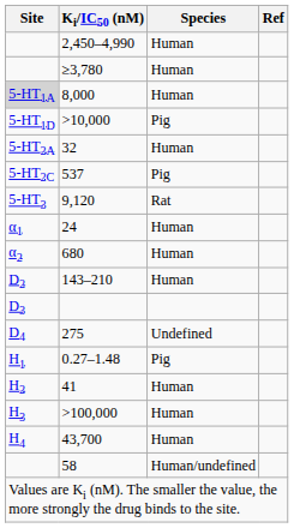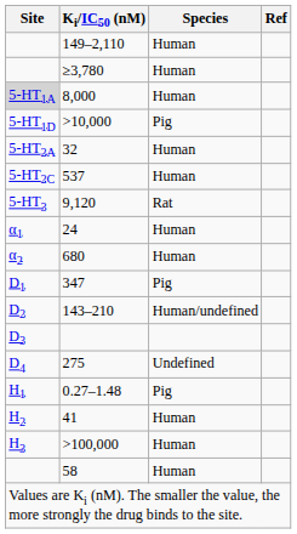 <table class="wikitable sortable floatright" style="font-size:small;">
 <tr>
 <th>Site</th>
 <th>K<sub>i</sub>/<a href='#'>IC<sub>50</sub></a> (nM)</th>
 <th>Species</th>
 <th>Ref</th>
 </tr>
 <tr>
 <td></td>
-<td>2,450–4,990</td>
+<td>149–2,110</td>
 <td>Human</td>
 <td></td>
 </tr>
 <tr>
 <td></td>
 <td>≥3,780</td>
 <td>Human</td>
 <td></td>
 </tr>
 <tr>
 <td style="background: lightgrey;"><a href='#'>5-HT<sub>1A</sub></a></td>
 <td>8,000</td>
 <td>Human</td>
 <td></td>
 </tr>
 <tr>
 <td><a href='#'>5-HT<sub>1D</sub></a></td>
 <td>>10,000</td>
 <td>Pig</td>
 <td></td>
 </tr>
 <tr>
 <td><a href='#'>5-HT<sub>2A</sub></a></td>
 <td>32</td>
 <td>Human</td>
 <td></td>
 </tr>
 <tr>
 <td><a href='#'>5-HT<sub>2C</sub></a></td>
 <td>537</td>
-<td>Pig</td>
+<td>Human</td>
 <td></td>
 </tr>
 <tr>
 <td><a href='#'>5-HT<sub>3</sub></a></td>
 <td>9,120</td>
 <td>Rat</td>
 <td></td>
 </tr>
 <tr>
 <td><a href='#'>α<sub>1</sub></a></td>
 <td>24</td>
 <td>Human</td>
 <td></td>
 </tr>
 <tr>
 <td><a href='#'>α<sub>2</sub></a></td>
 <td>680</td>
 <td>Human</td>
 <td></td>
 </tr>
 <tr>
+<td><a href='#'>D<sub>1</sub></a></td>
+<td>347</td>
+<td>Pig</td>
+<td></td>
+</tr>
+<tr>
 <td><a href='#'>D<sub>2</sub></a></td>
 <td>143–210</td>
-<td>Human</td>
+<td>Human/undefined</td>
 <td></td>
 </tr>
 <tr>
 <td><a href='#'>D<sub>3</sub></a></td>
 <td></td>
 <td></td>
 <td></td>
 </tr>
 <tr>
 <td><a href='#'>D<sub>4</sub></a></td>
 <td>275</td>
 <td>Undefined</td>
 <td></td>
 </tr>
 <tr>
 <td><a href='#'>H<sub>1</sub></a></td>
 <td>0.27–1.48</td>
 <td>Pig</td>
 <td></td>
 </tr>
 <tr>
 <td><a href='#'>H<sub>2</sub></a></td>
 <td>41</td>
 <td>Human</td>
 <td></td>
 </tr>
 <tr>
 <td><a href='#'>H<sub>3</sub></a></td>
 <td>>100,000</td>
 <td>Human</td>
 <td></td>
 </tr>
 <tr>
-<td><a href='#'>H<sub>4</sub></a></td>
-<td>43,700</td>
-<td>Human</td>
-<td></td>
-</tr>
-<tr>
 <td></td>
 <td>58</td>
-<td>Human/undefined</td>
+<td>Human</td>
 <td></td>
 </tr>
 <tr class="sortbottom">
 <td colspan="4" style="width: 1px;">Values are K<sub>i</sub> (nM). The smaller the value, the more strongly the drug binds to the site.</td>
 </tr>
 </table>
